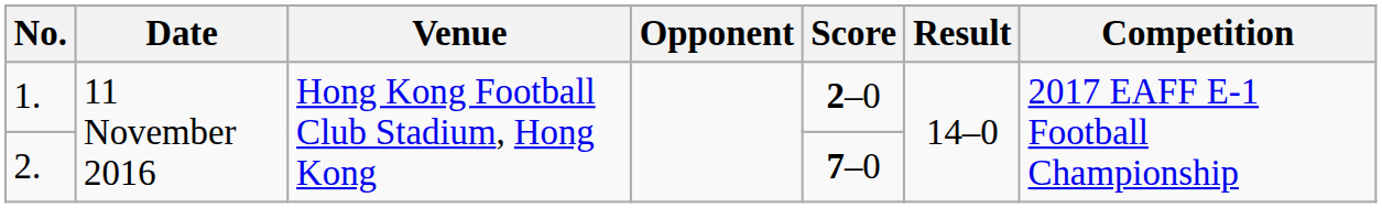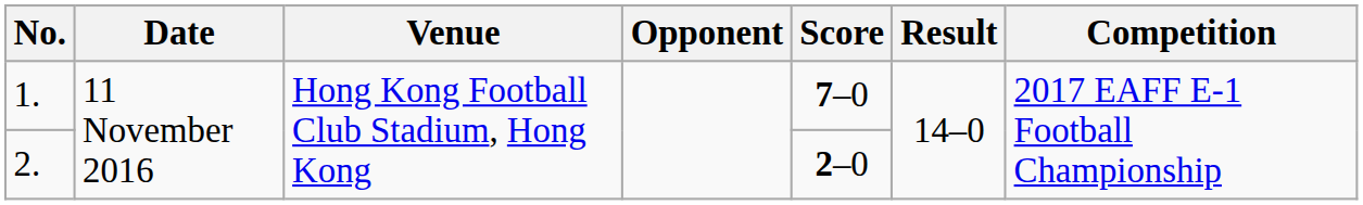 <table class="wikitable">
 <tr>
 <th>No.</th>
 <th>Date</th>
 <th>Venue</th>
 <th>Opponent</th>
 <th>Score</th>
 <th>Result</th>
 <th>Competition</th>
 </tr>
 <tr>
 <td>1.</td>
 <td rowspan=2>11 November 2016</td>
 <td rowspan=2><a href='#'>Hong Kong Football Club Stadium</a>, <a href='#'>Hong Kong</a></td>
 <td rowspan=2></td>
-<td align=center><strong>2</strong>–0</td>
+<td align=center><strong>7</strong>–0</td>
 <td rowspan=2 align=center>14–0</td>
 <td rowspan=2><a href='#'>2017 EAFF E-1 Football Championship</a></td>
 </tr>
 <tr>
 <td>2.</td>
-<td align=center><strong>7</strong>–0</td>
+<td align=center><strong>2</strong>–0</td>
 </tr>
 </table>
